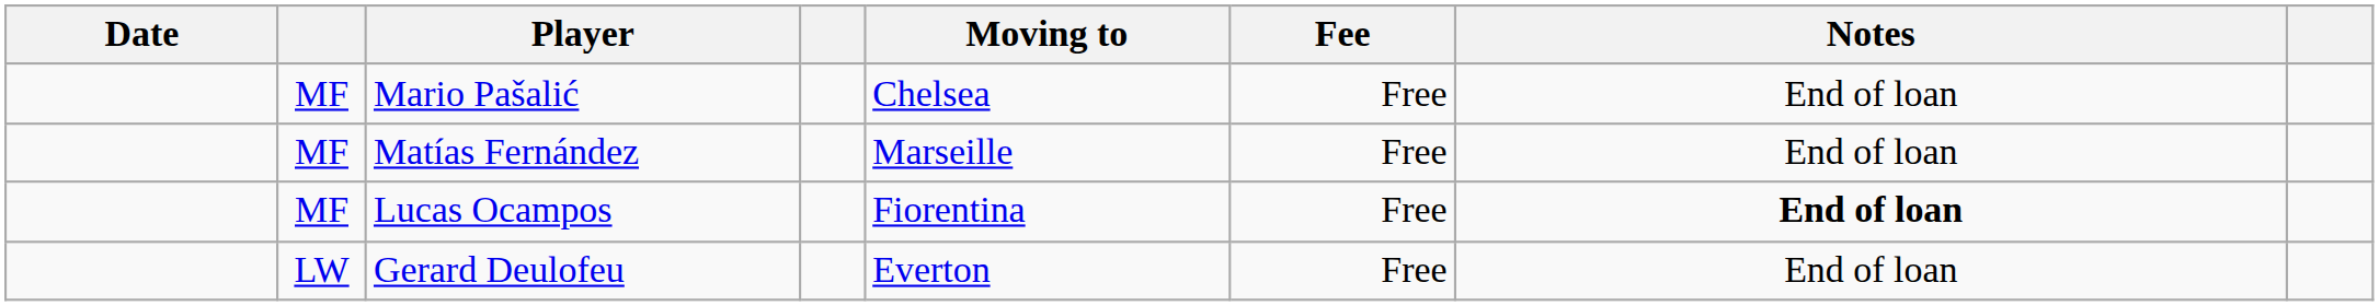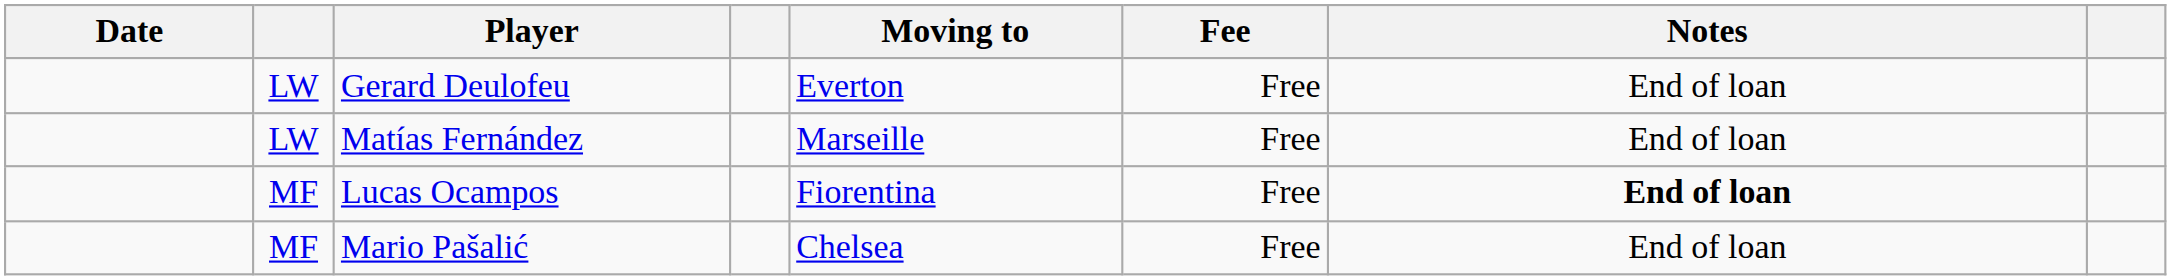 <table class="wikitable sortable">
 <tr>
 <th style="width:110px">Date</th>
 <th style="width:30px"></th>
 <th style="width:180px">Player</th>
 <th style="width:20px"></th>
 <th style="width:150px">Moving to</th>
 <th style="width:90px">Fee</th>
 <th style="width:350px" class="unsortable">Notes</th>
 <th style="width:30px"></th>
 </tr>
 <tr>
 <td style="text-align:right"></td>
-<td style="text-align:center"><a href='#'>MF</a></td>
-<td> <a href='#'>Mario Pašalić</a></td>
+<td style="text-align:center"><a href='#'>LW</a></td>
+<td> <a href='#'>Gerard Deulofeu</a></td>
 <td style="text-align:right"></td>
-<td> <a href='#'>Chelsea</a></td>
+<td> <a href='#'>Everton</a></td>
 <td style="text-align:right">Free</td>
 <td style="text-align:center">End of loan</td>
-<td></td>
+<td align=center></td>
 </tr>
 <tr>
 <td style="text-align:right"></td>
-<td style="text-align:center"><a href='#'>MF</a></td>
+<td style="text-align:center"><a href='#'>LW</a></td>
 <td> <a href='#'>Matías Fernández</a></td>
 <td style="text-align:right"></td>
 <td> <a href='#'>Marseille</a></td>
 <td style="text-align:right">Free</td>
 <td style="text-align:center">End of loan</td>
 <td></td>
 </tr>
 <tr>
 <td style="text-align:right"></td>
 <td style="text-align:center"><a href='#'>MF</a></td>
 <td> <a href='#'>Lucas Ocampos</a></td>
 <td style="text-align:right"></td>
 <td> <a href='#'>Fiorentina</a></td>
 <td style="text-align:right">Free</td>
 <td style="text-align:center"><strong>End of loan</strong></td>
 <td></td>
 </tr>
 <tr>
 <td style="text-align:right"></td>
-<td style="text-align:center"><a href='#'>LW</a></td>
-<td> <a href='#'>Gerard Deulofeu</a></td>
+<td style="text-align:center"><a href='#'>MF</a></td>
+<td> <a href='#'>Mario Pašalić</a></td>
 <td style="text-align:right"></td>
-<td> <a href='#'>Everton</a></td>
+<td> <a href='#'>Chelsea</a></td>
 <td style="text-align:right">Free</td>
 <td style="text-align:center">End of loan</td>
-<td align=center></td>
+<td></td>
 </tr>
 </table>
